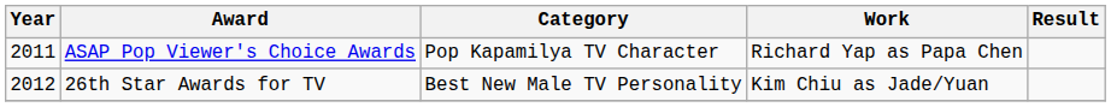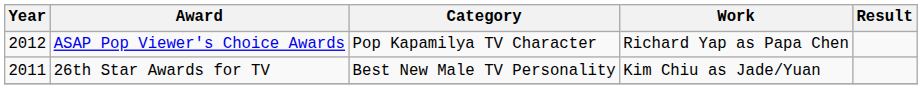 <table class="wikitable" style="font-size:90%;">
 <tr>
 <th>Year</th>
 <th>Award</th>
 <th>Category</th>
 <th>Work</th>
 <th>Result</th>
 </tr>
 <tr>
-<td>2011</td>
+<td>2012</td>
 <td><a href='#'>ASAP Pop Viewer's Choice Awards</a></td>
 <td>Pop Kapamilya TV Character</td>
 <td>Richard Yap as Papa Chen</td>
 <td></td>
 </tr>
 <tr>
-<td>2012</td>
+<td>2011</td>
 <td>26th Star Awards for TV</td>
 <td>Best New Male TV Personality</td>
 <td>Kim Chiu as Jade/Yuan</td>
 <td></td>
 </tr>
 <tr>
 </tr>
 </table>
